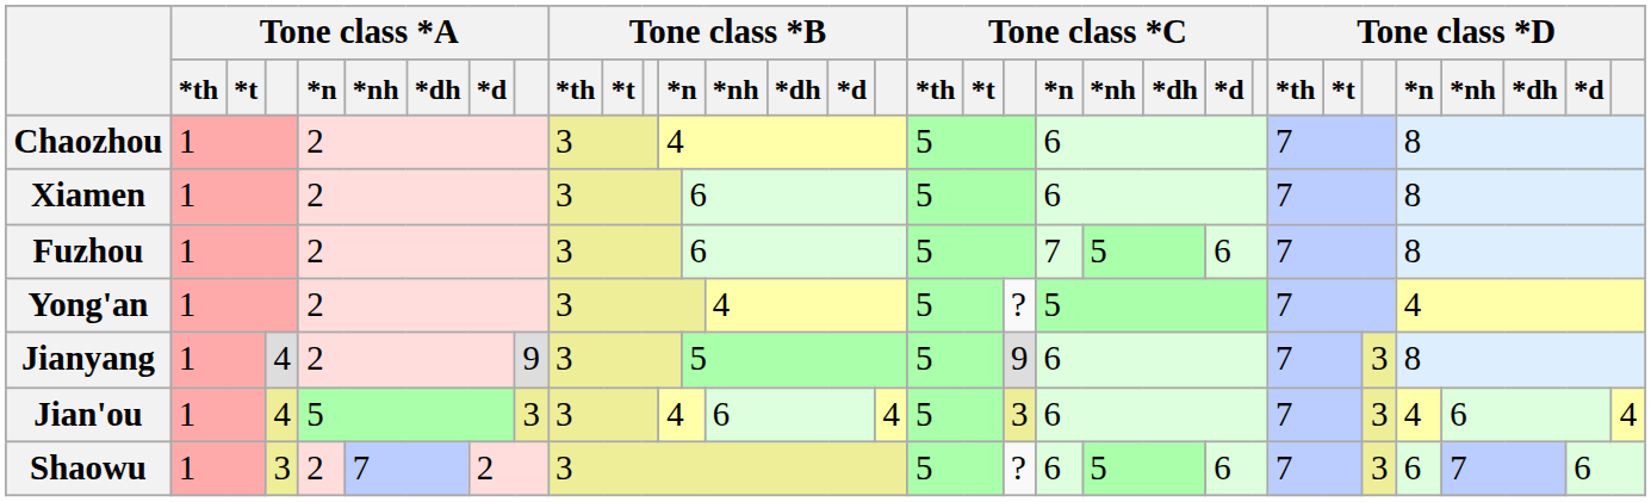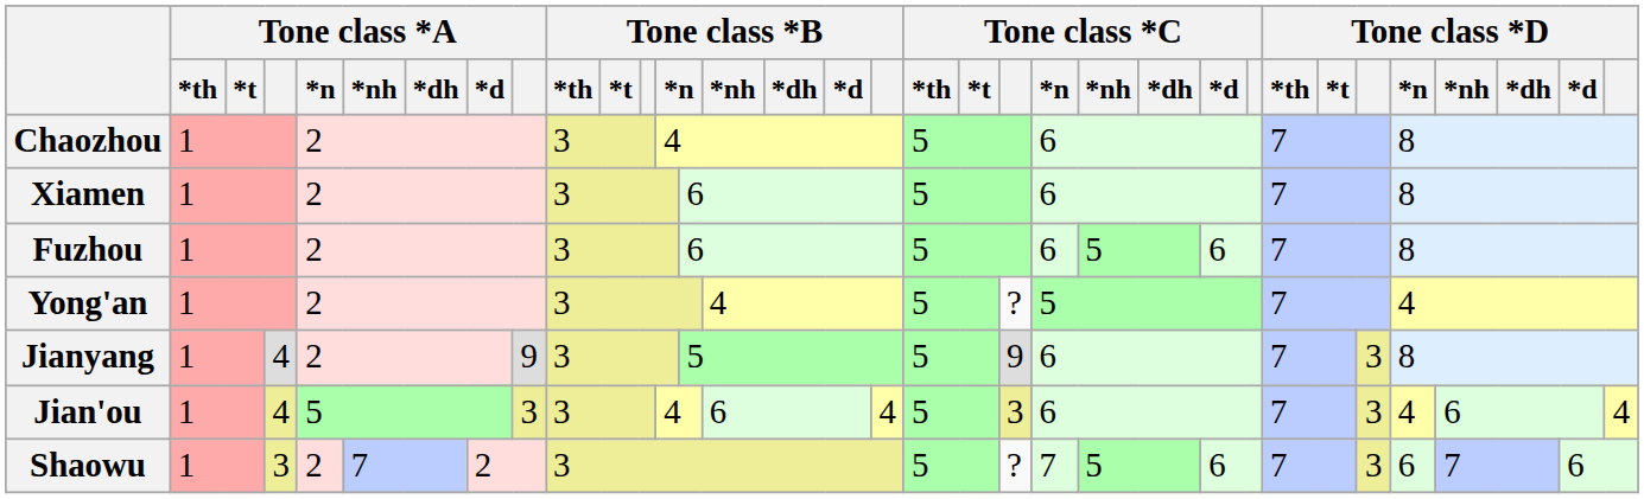 <table class="wikitable">
 <tr>
 <th rowspan="2"></th>
 <th colspan="8">Tone class *A</th>
 <th colspan="9">Tone class *B</th>
 <th colspan="8">Tone class *C</th>
 <th colspan="8">Tone class *D</th>
 </tr>
 <tr>
 <th><small>*th</small></th>
 <th><small>*t</small></th>
 <th><small></small></th>
 <th><small>*n</small></th>
 <th><small>*nh</small></th>
 <th><small>*dh</small></th>
 <th><small>*d</small></th>
 <th><small></small></th>
 <th><small>*th</small></th>
 <th><small>*t</small></th>
 <th><small></small></th>
 <th colspan="2"><small>*n</small></th>
 <th><small>*nh</small></th>
 <th><small>*dh</small></th>
 <th><small>*d</small></th>
 <th><small></small></th>
 <th><small>*th</small></th>
 <th><small>*t</small></th>
 <th><small></small></th>
 <th><small>*n</small></th>
 <th><small>*nh</small></th>
 <th><small>*dh</small></th>
 <th><small>*d</small></th>
 <th><small></small></th>
 <th><small>*th</small></th>
 <th><small>*t</small></th>
 <th><small></small></th>
 <th><small>*n</small></th>
 <th><small>*nh</small></th>
 <th><small>*dh</small></th>
 <th><small>*d</small></th>
 <th><small></small></th>
 </tr>
 <tr>
 <th>Chaozhou</th>
 <td colspan="3" style="background-color:#faa">1</td>
 <td colspan="5" style="background-color:#fdd">2</td>
 <td colspan="3" style="background-color:#ee9">3</td>
 <td colspan="6" style="background-color:#ffa">4</td>
 <td colspan="3" style="background-color:#afa">5</td>
 <td colspan="5" style="background-color:#dfd">6</td>
 <td colspan="3" style="background-color:#bcf">7</td>
 <td colspan="5" style="background-color:#def">8</td>
 </tr>
 <tr>
 <th>Xiamen</th>
 <td colspan="3" style="background-color:#faa">1</td>
 <td colspan="5" style="background-color:#fdd">2</td>
 <td colspan="4" style="background-color:#ee9">3</td>
 <td colspan="5" style="background-color:#dfd">6</td>
 <td colspan="3" style="background-color:#afa">5</td>
 <td colspan="5" style="background-color:#dfd">6</td>
 <td colspan="3" style="background-color:#bcf">7</td>
 <td colspan="5" style="background-color:#def">8</td>
 </tr>
 <tr>
 <th>Fuzhou</th>
 <td colspan="3" style="background-color:#faa">1</td>
 <td colspan="5" style="background-color:#fdd">2</td>
 <td colspan="4" style="background-color:#ee9">3</td>
 <td colspan="5" style="background-color:#dfd">6</td>
 <td colspan="3" style="background-color:#afa">5</td>
-<td style="background-color:#dfd">7</td>
+<td style="background-color:#dfd">6</td>
 <td colspan="2" style="background-color:#afa">5</td>
 <td colspan="2" style="background-color:#dfd">6</td>
 <td colspan="3" style="background-color:#bcf">7</td>
 <td colspan="5" style="background-color:#def">8</td>
 </tr>
 <tr>
 <th>Yong'an</th>
 <td colspan="3" style="background-color:#faa">1</td>
 <td colspan="5" style="background-color:#fdd">2</td>
 <td colspan="5" style="background-color:#ee9">3</td>
 <td colspan="4" style="background-color:#ffa">4</td>
 <td colspan="2" style="background-color:#afa">5</td>
 <td>?</td>
 <td colspan="5" style="background-color:#afa">5</td>
 <td colspan="3" style="background-color:#bcf">7</td>
 <td colspan="5" style="background-color:#ffa">4</td>
 </tr>
 <tr>
 <th>Jianyang</th>
 <td colspan="2" style="background-color:#faa">1</td>
 <td style="background-color:#ddd">4</td>
 <td colspan="4" style="background-color:#fdd">2</td>
 <td style="background-color:#ddd">9</td>
 <td colspan="4" style="background-color:#ee9">3</td>
 <td colspan="5" style="background-color:#afa">5</td>
 <td colspan="2" style="background-color:#afa">5</td>
 <td style="background-color:#ddd">9</td>
 <td colspan="5" style="background-color:#dfd">6</td>
 <td colspan="2" style="background-color:#bcf">7</td>
 <td style="background-color:#ee9">3</td>
 <td colspan="5" style="background-color:#def">8</td>
 </tr>
 <tr>
 <th>Jian'ou</th>
 <td colspan="2" style="background-color:#faa">1</td>
 <td style="background-color:#ee9">4</td>
 <td colspan="4" style="background-color:#afa">5</td>
 <td style="background-color:#ee9">3</td>
 <td colspan="3" style="background-color:#ee9">3</td>
 <td colspan="2" style="background-color:#ffa">4</td>
 <td colspan="3" style="background-color:#dfd">6</td>
 <td style="background-color:#ffa">4</td>
 <td colspan="2" style="background-color:#afa">5</td>
 <td style="background-color:#ee9">3</td>
 <td colspan="5" style="background-color:#dfd">6</td>
 <td colspan="2" style="background-color:#bcf">7</td>
 <td style="background-color:#ee9">3</td>
 <td style="background-color:#ffa">4</td>
 <td colspan="3" style="background-color:#dfd">6</td>
 <td style="background-color:#ffa">4</td>
 </tr>
 <tr>
 <th>Shaowu</th>
 <td colspan="2" style="background-color:#faa">1</td>
 <td style="background-color:#ee9">3</td>
 <td style="background-color:#fdd">2</td>
 <td colspan="2" style="background-color:#bcf">7</td>
 <td colspan="2" style="background-color:#fdd">2</td>
 <td colspan="9" style="background-color:#ee9">3</td>
 <td colspan="2" style="background-color:#afa">5</td>
 <td>?</td>
-<td style="background-color:#dfd">6</td>
+<td style="background-color:#dfd">7</td>
 <td colspan="2" style="background-color:#afa">5</td>
 <td colspan="2" style="background-color:#dfd">6</td>
 <td colspan="2" style="background-color:#bcf">7</td>
 <td style="background-color:#ee9">3</td>
 <td style="background-color:#dfd">6</td>
 <td colspan="2" style="background-color:#bcf">7</td>
 <td colspan="2" style="background-color:#dfd">6</td>
 </tr>
 </table>
